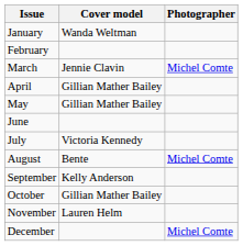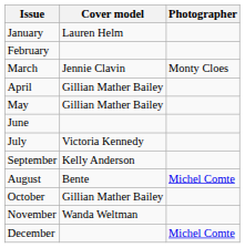 <table class="wikitable">
 <tr>
 <th>Issue</th>
 <th>Cover model</th>
 <th>Photographer</th>
 </tr>
 <tr>
 <td>January</td>
-<td>Wanda Weltman</td>
+<td>Lauren Helm</td>
 <td></td>
 </tr>
 <tr>
 <td>February</td>
 <td></td>
 <td></td>
 </tr>
 <tr>
 <td>March</td>
 <td>Jennie Clavin</td>
-<td><a href='#'>Michel Comte</a></td>
+<td>Monty Cloes</td>
 </tr>
 <tr>
 <td>April</td>
 <td>Gillian Mather Bailey</td>
 <td></td>
 </tr>
 <tr>
 <td>May</td>
 <td>Gillian Mather Bailey</td>
 <td></td>
 </tr>
 <tr>
 <td>June</td>
 <td></td>
 <td></td>
 </tr>
 <tr>
 <td>July</td>
 <td>Victoria Kennedy</td>
 <td></td>
 </tr>
 <tr>
+<td>September</td>
+<td>Kelly Anderson</td>
+<td></td>
+</tr>
+<tr>
 <td>August</td>
 <td>Bente</td>
 <td><a href='#'>Michel Comte</a></td>
-</tr>
-<tr>
-<td>September</td>
-<td>Kelly Anderson</td>
-<td></td>
 </tr>
 <tr>
 <td>October</td>
 <td>Gillian Mather Bailey</td>
 <td></td>
 </tr>
 <tr>
 <td>November</td>
-<td>Lauren Helm</td>
+<td>Wanda Weltman</td>
 <td></td>
 </tr>
 <tr>
 <td>December</td>
 <td></td>
 <td><a href='#'>Michel Comte</a></td>
 </tr>
 </table>
